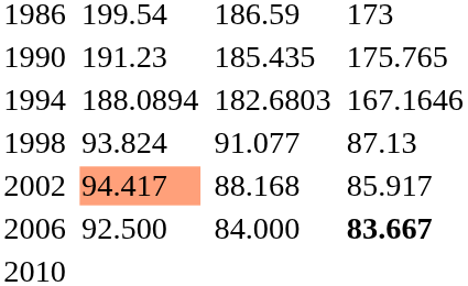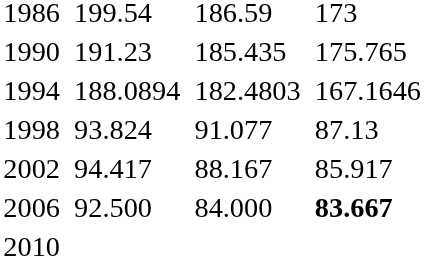 <table>
 <tr>
 <td>1986</td>
 <td></td>
 <td>199.54</td>
 <td></td>
 <td>186.59</td>
 <td></td>
 <td>173</td>
 </tr>
 <tr>
 <td>1990</td>
 <td></td>
 <td>191.23</td>
 <td></td>
 <td>185.435</td>
 <td></td>
 <td>175.765</td>
 </tr>
 <tr>
 <td>1994</td>
 <td></td>
 <td>188.0894</td>
 <td></td>
-<td>182.6803</td>
+<td>182.4803</td>
 <td></td>
 <td>167.1646</td>
 </tr>
 <tr>
 <td>1998</td>
 <td></td>
 <td>93.824</td>
 <td></td>
 <td>91.077</td>
 <td></td>
 <td>87.13</td>
 </tr>
 <tr>
 <td>2002</td>
 <td></td>
-<td style="background: lightsalmon;">94.417</td>
+<td>94.417</td>
 <td></td>
-<td>88.168</td>
+<td>88.167</td>
 <td></td>
 <td>85.917</td>
 </tr>
 <tr>
 <td>2006</td>
 <td></td>
 <td>92.500</td>
 <td></td>
 <td>84.000</td>
 <td></td>
 <td><strong>83.667</strong></td>
 </tr>
 <tr>
 <td>2010<br></td>
 <td></td>
 <td></td>
 <td></td>
 <td></td>
 <td></td>
 <td></td>
 </tr>
 </table>
